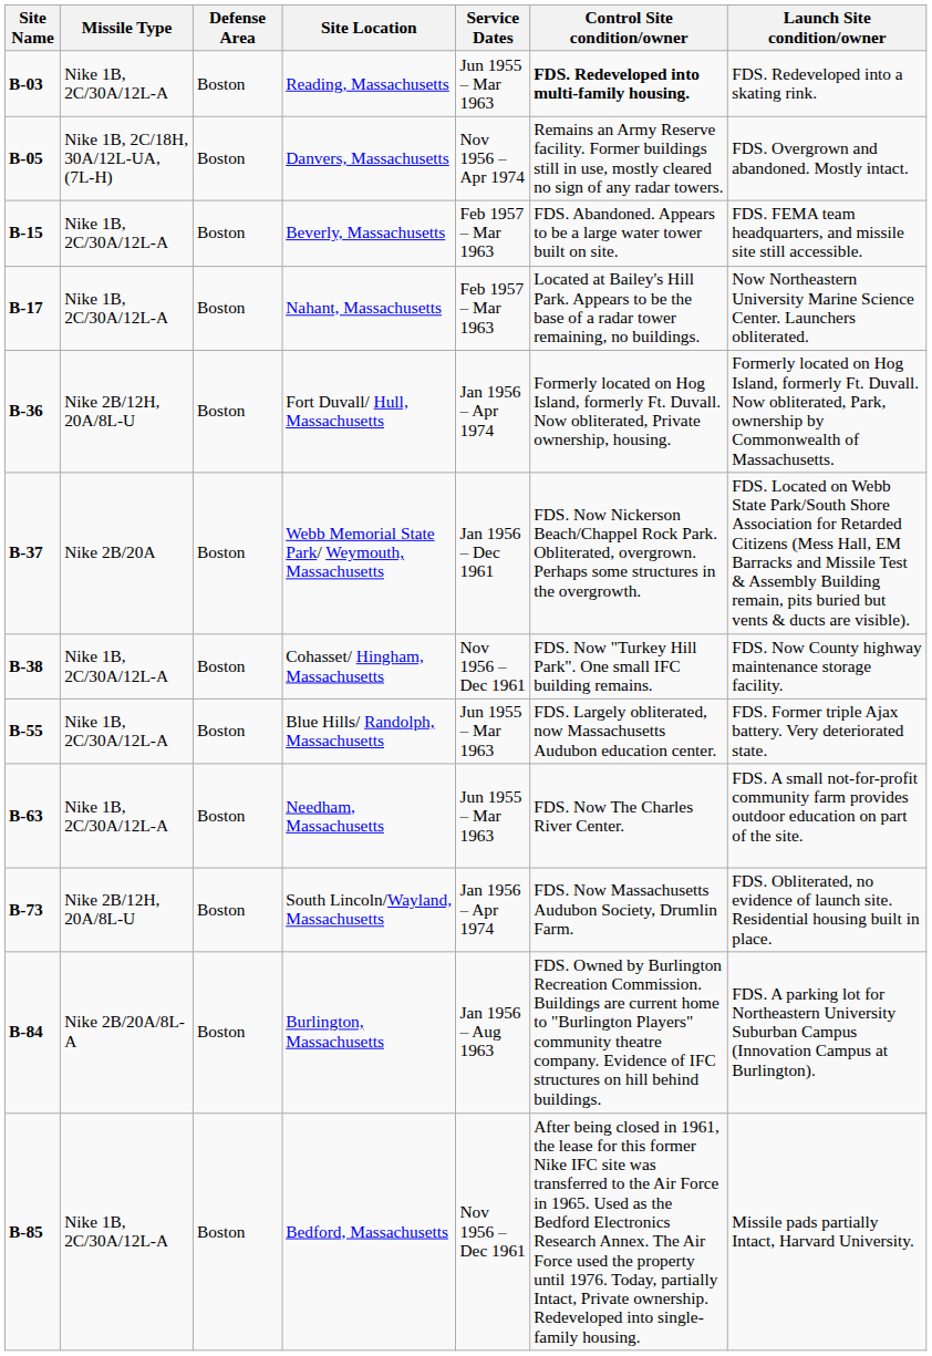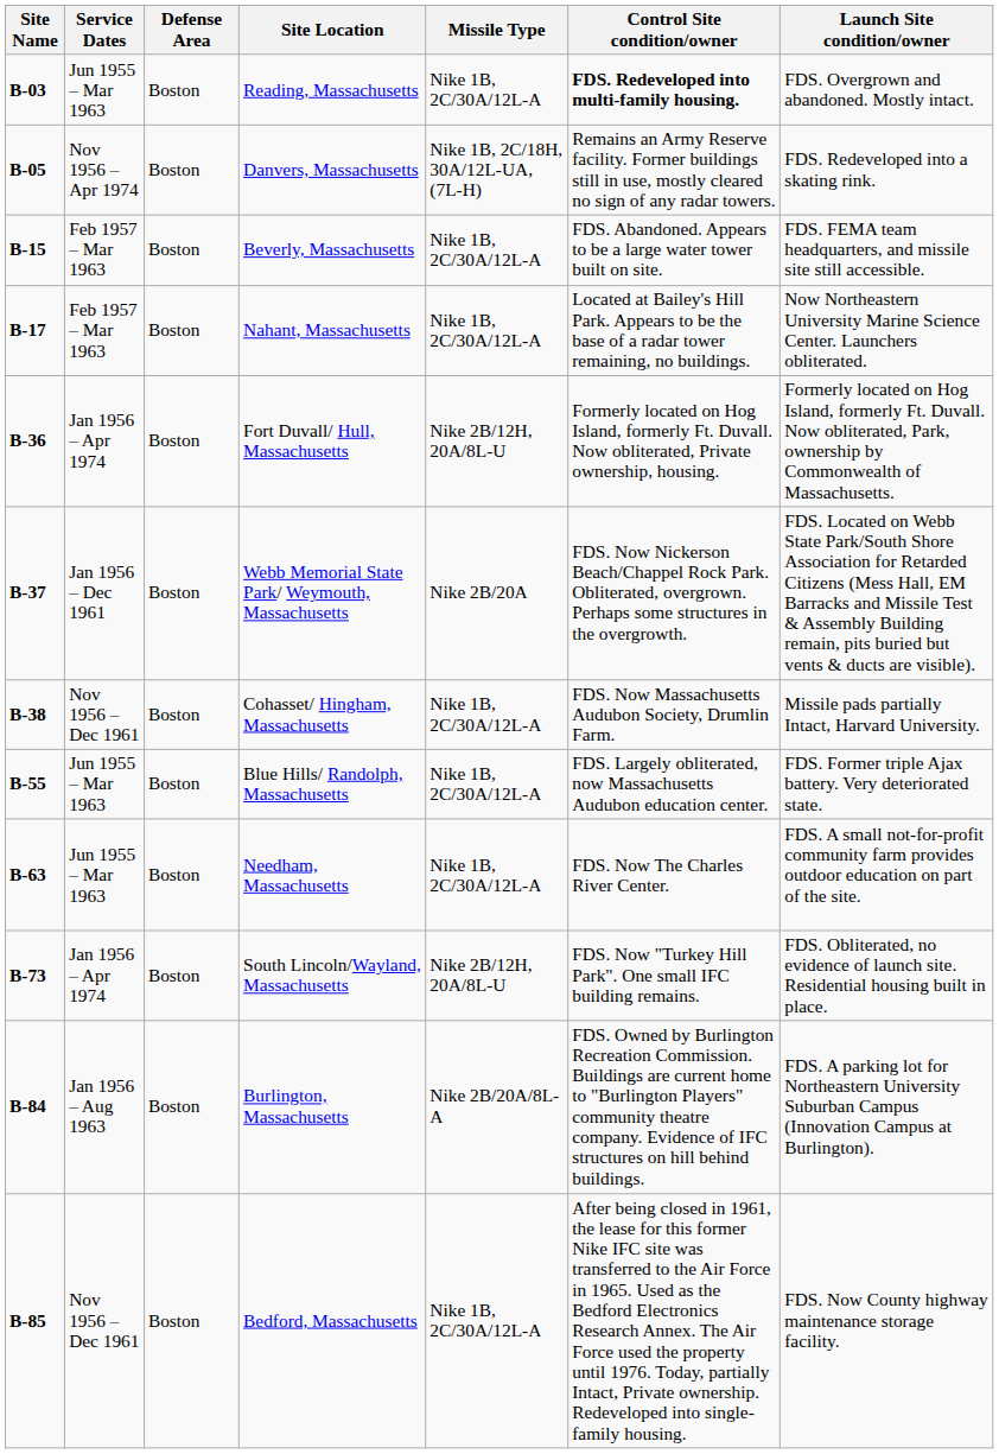 <table class="wikitable sortable">
 <tr>
 <th scope="col" style="width:50px;">Site Name</th>
-<th scope="col" style="width:150px;">Missile Type</th>
+<th scope="col" style="width:75px;">Service Dates</th>
 <th scope="col" style="width:100px;">Defense Area</th>
 <th scope="col" style="width:200px;">Site Location</th>
-<th scope="col" style="width:75px;">Service Dates</th>
+<th scope="col" style="width:150px;">Missile Type</th>
 <th scope="col" style="width:250px;">Control Site condition/owner</th>
 <th scope="col" style="width:250px;">Launch Site condition/owner</th>
 </tr>
 <tr>
 <td><strong>B-03</strong></td>
-<td>Nike 1B, 2C/30A/12L-A</td>
+<td>Jun 1955 – Mar 1963</td>
 <td>Boston</td>
 <td><a href='#'>Reading, Massachusetts</a></td>
-<td>Jun 1955 – Mar 1963</td>
+<td>Nike 1B, 2C/30A/12L-A</td>
 <td><strong>FDS. Redeveloped into multi-family housing. <br></strong></td>
+<td>FDS. Overgrown and abandoned. Mostly intact. <br></td>
+</tr>
+<tr>
+<td><strong>B-05</strong></td>
+<td>Nov 1956 – Apr 1974</td>
+<td>Boston</td>
+<td><a href='#'>Danvers, Massachusetts</a></td>
+<td>Nike 1B, 2C/18H, 30A/12L-UA, (7L-H)</td>
+<td>Remains an Army Reserve facility. Former buildings still in use, mostly cleared no sign of any radar towers.<br></td>
 <td>FDS. Redeveloped into a skating rink. <br></td>
 </tr>
 <tr>
-<td><strong>B-05</strong></td>
-<td>Nike 1B, 2C/18H, 30A/12L-UA, (7L-H)</td>
-<td>Boston</td>
-<td><a href='#'>Danvers, Massachusetts</a></td>
-<td>Nov 1956 – Apr 1974</td>
-<td>Remains an Army Reserve facility. Former buildings still in use, mostly cleared no sign of any radar towers.<br></td>
-<td>FDS. Overgrown and abandoned. Mostly intact. <br></td>
-</tr>
-<tr>
 <td><strong>B-15</strong></td>
-<td>Nike 1B, 2C/30A/12L-A</td>
+<td>Feb 1957 – Mar 1963</td>
 <td>Boston</td>
 <td><a href='#'>Beverly, Massachusetts</a></td>
-<td>Feb 1957 – Mar 1963</td>
+<td>Nike 1B, 2C/30A/12L-A</td>
 <td>FDS. Abandoned. Appears to be a large water tower built on site.<br></td>
 <td>FDS. FEMA team headquarters, and missile site still accessible.<br></td>
 </tr>
 <tr>
 <td><strong>B-17</strong></td>
-<td>Nike 1B, 2C/30A/12L-A</td>
+<td>Feb 1957 – Mar 1963</td>
 <td>Boston</td>
 <td><a href='#'>Nahant, Massachusetts</a></td>
-<td>Feb 1957 – Mar 1963</td>
+<td>Nike 1B, 2C/30A/12L-A</td>
 <td>Located at Bailey's Hill Park. Appears to be the base of a radar tower remaining, no buildings.<br></td>
 <td>Now Northeastern University Marine Science Center. Launchers obliterated. <br></td>
 </tr>
 <tr>
 <td><strong>B-36</strong></td>
-<td>Nike 2B/12H, 20A/8L-U</td>
+<td>Jan 1956 – Apr 1974</td>
 <td>Boston</td>
 <td>Fort Duvall/ <a href='#'>Hull, Massachusetts</a></td>
-<td>Jan 1956 – Apr 1974</td>
+<td>Nike 2B/12H, 20A/8L-U</td>
 <td>Formerly located on Hog Island, formerly Ft. Duvall. Now obliterated, Private ownership, housing.<br></td>
 <td>Formerly located on Hog Island, formerly Ft. Duvall. Now obliterated, Park, ownership by Commonwealth of Massachusetts.<br></td>
 </tr>
 <tr>
 <td><strong>B-37</strong></td>
-<td>Nike 2B/20A</td>
+<td>Jan 1956 – Dec 1961</td>
 <td>Boston</td>
 <td><a href='#'>Webb Memorial State Park</a>/ <a href='#'>Weymouth, Massachusetts</a></td>
-<td>Jan 1956 – Dec 1961</td>
+<td>Nike 2B/20A</td>
 <td>FDS. Now Nickerson Beach/Chappel Rock Park. Obliterated, overgrown. Perhaps some structures in the overgrowth.<br></td>
 <td>FDS. Located on Webb State Park/South Shore Association for Retarded Citizens (Mess Hall, EM Barracks and Missile Test & Assembly Building remain, pits buried but vents & ducts are visible).<br></td>
 </tr>
 <tr>
 <td><strong>B-38</strong></td>
-<td>Nike 1B, 2C/30A/12L-A</td>
+<td>Nov 1956 – Dec 1961</td>
 <td>Boston</td>
 <td>Cohasset/ <a href='#'>Hingham, Massachusetts</a></td>
-<td>Nov 1956 – Dec 1961</td>
-<td>FDS. Now "Turkey Hill Park". One small IFC building remains. <br></td>
-<td>FDS. Now County highway maintenance storage facility.<br></td>
+<td>Nike 1B, 2C/30A/12L-A</td>
+<td>FDS. Now Massachusetts Audubon Society, Drumlin Farm. <br></td>
+<td>Missile pads partially Intact, Harvard University. <br></td>
 </tr>
 <tr>
 <td><strong>B-55</strong></td>
-<td>Nike 1B, 2C/30A/12L-A</td>
+<td>Jun 1955 – Mar 1963</td>
 <td>Boston</td>
 <td>Blue Hills/ <a href='#'>Randolph, Massachusetts</a></td>
-<td>Jun 1955 – Mar 1963</td>
+<td>Nike 1B, 2C/30A/12L-A</td>
 <td>FDS. Largely obliterated, now Massachusetts Audubon education center.<br></td>
 <td>FDS. Former triple Ajax battery. Very deteriorated state.<br></td>
 </tr>
 <tr>
 <td><strong>B-63</strong></td>
-<td>Nike 1B, 2C/30A/12L-A</td>
+<td>Jun 1955 – Mar 1963</td>
 <td>Boston</td>
 <td><a href='#'>Needham, Massachusetts</a></td>
-<td>Jun 1955 – Mar 1963</td>
+<td>Nike 1B, 2C/30A/12L-A</td>
 <td>FDS. Now The Charles River Center.<br></td>
 <td>FDS. A small not-for-profit community farm provides outdoor education on part of the site.<br><br></td>
 </tr>
 <tr>
 <td><strong>B-73</strong></td>
-<td>Nike 2B/12H, 20A/8L-U</td>
+<td>Jan 1956 – Apr 1974</td>
 <td>Boston</td>
 <td>South Lincoln/<a href='#'>Wayland, Massachusetts</a></td>
-<td>Jan 1956 – Apr 1974</td>
-<td>FDS. Now Massachusetts Audubon Society, Drumlin Farm. <br></td>
+<td>Nike 2B/12H, 20A/8L-U</td>
+<td>FDS. Now "Turkey Hill Park". One small IFC building remains. <br></td>
 <td>FDS. Obliterated, no evidence of launch site. Residential housing built in place. <br></td>
 </tr>
 <tr>
 <td><strong>B-84</strong></td>
-<td>Nike 2B/20A/8L-A</td>
+<td>Jan 1956 – Aug 1963</td>
 <td>Boston</td>
 <td><a href='#'>Burlington, Massachusetts</a></td>
-<td>Jan 1956 – Aug 1963</td>
+<td>Nike 2B/20A/8L-A</td>
 <td>FDS. Owned by Burlington Recreation Commission. Buildings are current home to "Burlington Players" community theatre company. Evidence of IFC structures on hill behind buildings. <br></td>
 <td>FDS. A parking lot for Northeastern University Suburban Campus (Innovation Campus at Burlington). <br></td>
 </tr>
 <tr>
 <td><strong>B-85</strong></td>
-<td>Nike 1B, 2C/30A/12L-A</td>
+<td>Nov 1956 – Dec 1961</td>
 <td>Boston</td>
 <td><a href='#'>Bedford, Massachusetts</a></td>
-<td>Nov 1956 – Dec 1961</td>
+<td>Nike 1B, 2C/30A/12L-A</td>
 <td>After being closed in 1961, the lease for this former Nike IFC site was transferred to the Air Force in 1965. Used as the Bedford Electronics Research Annex. The Air Force used the property until 1976. Today, partially Intact, Private ownership. Redeveloped into single-family housing. <br></td>
-<td>Missile pads partially Intact, Harvard University. <br></td>
+<td>FDS. Now County highway maintenance storage facility.<br></td>
 </tr>
 </table>
